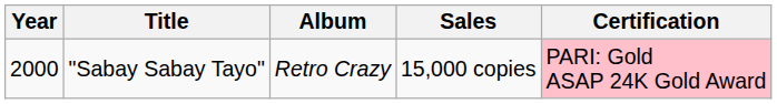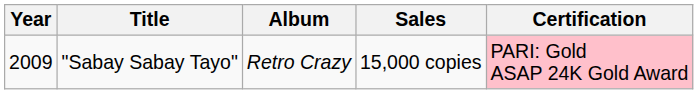 <table class="wikitable">
 <tr>
 <th>Year</th>
 <th>Title</th>
 <th>Album</th>
 <th>Sales</th>
 <th>Certification</th>
 </tr>
 <tr>
-<td>2000</td>
+<td>2009</td>
 <td>"Sabay Sabay Tayo"</td>
 <td><em>Retro Crazy</em></td>
 <td align=center>15,000 copies</td>
 <td style="background: pink;">PARI: Gold<br>ASAP 24K Gold Award</td>
 </tr>
 </table>
